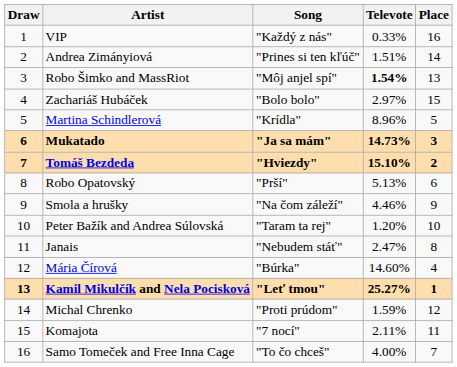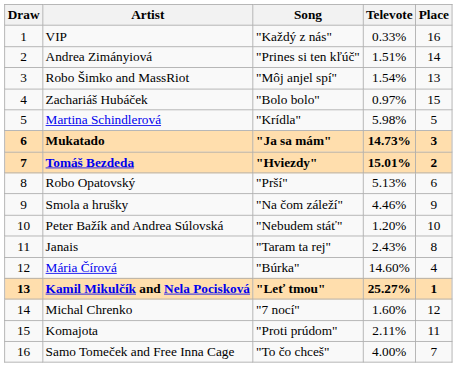 <table class="sortable wikitable" style="margin: 1em auto 1em auto; text-align:center;">
 <tr>
 <th>Draw</th>
 <th>Artist</th>
 <th>Song</th>
 <th>Televote</th>
 <th>Place</th>
 </tr>
 <tr>
 <td>1</td>
 <td align="left">VIP</td>
 <td align="left">"Každý z nás"</td>
 <td>0.33%</td>
 <td>16</td>
 </tr>
 <tr>
 <td>2</td>
 <td align="left">Andrea Zimányiová</td>
 <td align="left">"Prines si ten kľúč"</td>
 <td>1.51%</td>
 <td>14</td>
 </tr>
 <tr>
 <td>3</td>
 <td align="left">Robo Šimko and MassRiot</td>
 <td align="left">"Môj anjel spí"</td>
-<td><strong>1.54%</strong></td>
+<td>1.54%</td>
 <td>13</td>
 </tr>
 <tr>
 <td>4</td>
 <td align="left">Zachariáš Hubáček</td>
 <td align="left">"Bolo bolo"</td>
-<td>2.97%</td>
+<td>0.97%</td>
 <td>15</td>
 </tr>
 <tr>
 <td>5</td>
 <td align="left"><a href='#'>Martina Schindlerová</a></td>
 <td align="left">"Krídla"</td>
-<td>8.96%</td>
+<td>5.98%</td>
 <td>5</td>
 </tr>
 <tr style="font-weight:bold; background:navajowhite;">
 <td>6</td>
 <td align="left">Mukatado</td>
 <td align="left">"Ja sa mám"</td>
 <td>14.73%</td>
 <td>3</td>
 </tr>
 <tr style="font-weight:bold; background:navajowhite;">
 <td>7</td>
 <td align="left"><a href='#'>Tomáš Bezdeda</a></td>
 <td align="left">"Hviezdy"</td>
-<td>15.10%</td>
+<td>15.01%</td>
 <td>2</td>
 </tr>
 <tr>
 <td>8</td>
 <td align="left">Robo Opatovský</td>
 <td align="left">"Prší"</td>
 <td>5.13%</td>
 <td>6</td>
 </tr>
 <tr>
 <td>9</td>
 <td align="left">Smola a hrušky</td>
 <td align="left">"Na čom záleží"</td>
 <td>4.46%</td>
 <td>9</td>
 </tr>
 <tr>
 <td>10</td>
 <td align="left">Peter Bažík and Andrea Súlovská</td>
-<td align="left">"Taram ta rej"</td>
+<td align="left">"Nebudem stáť"</td>
 <td>1.20%</td>
 <td>10</td>
 </tr>
 <tr>
 <td>11</td>
 <td align="left">Janais</td>
-<td align="left">"Nebudem stáť"</td>
-<td>2.47%</td>
+<td align="left">"Taram ta rej"</td>
+<td>2.43%</td>
 <td>8</td>
 </tr>
 <tr>
 <td>12</td>
 <td align="left"><a href='#'>Mária Čírová</a></td>
 <td align="left">"Búrka"</td>
 <td>14.60%</td>
 <td>4</td>
 </tr>
 <tr style="font-weight:bold; background:navajowhite;">
 <td>13</td>
 <td align="left"><a href='#'>Kamil Mikulčík</a> and <a href='#'>Nela Pocisková</a></td>
 <td align="left">"Leť tmou"</td>
 <td>25.27%</td>
 <td>1</td>
 </tr>
 <tr>
 <td>14</td>
 <td align="left">Michal Chrenko</td>
-<td align="left">"Proti prúdom"</td>
-<td>1.59%</td>
+<td align="left">"7 nocí"</td>
+<td>1.60%</td>
 <td>12</td>
 </tr>
 <tr>
 <td>15</td>
 <td align="left">Komajota</td>
-<td align="left">"7 nocí"</td>
+<td align="left">"Proti prúdom"</td>
 <td>2.11%</td>
 <td>11</td>
 </tr>
 <tr>
 <td>16</td>
 <td align="left">Samo Tomeček and Free Inna Cage</td>
 <td align="left">"To čo chceš"</td>
 <td>4.00%</td>
 <td>7</td>
 </tr>
 </table>
